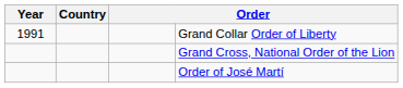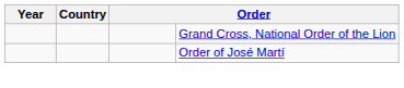 <table class="wikitable" style="text-align:left;">
 <tr ->
 <th width="60px">Year</th>
 <th>Country</th>
 <th colspan=2><a href='#'>Order</a></th>
-</tr>
-<tr>
-<td align="center">1991</td>
-<td></td>
-<td width="80px"></td>
-<td>Grand Collar <a href='#'>Order of Liberty</a></td>
 </tr>
 <tr>
 <td align="center"></td>
 <td></td>
 <td width="80px"></td>
 <td><a href='#'>Grand Cross, National Order of the Lion</a></td>
 </tr>
 <tr>
 <td align="center"></td>
 <td></td>
 <td width="80px"></td>
 <td><a href='#'>Order of José Martí</a></td>
 </tr>
 </table>
